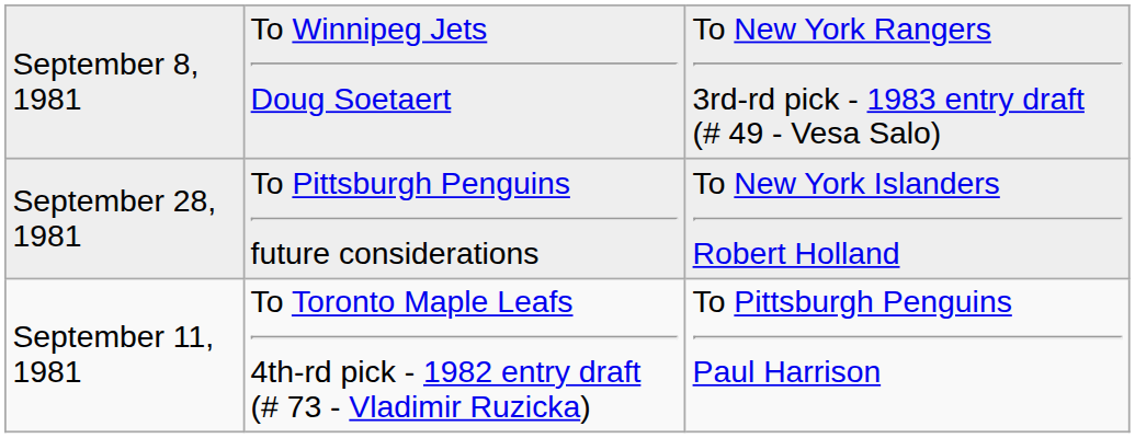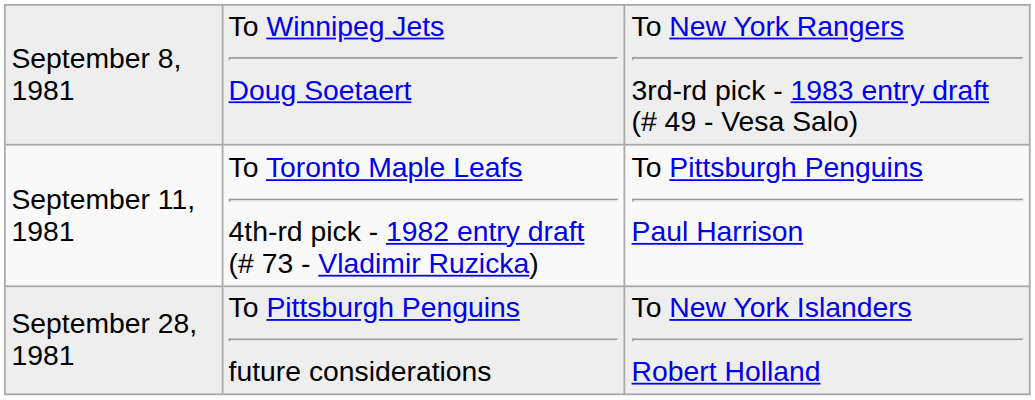 <table class="wikitable" style="border:1px solid #999; width:580px;">
 <tr style="background:#eee;">
 <td>September 8,<br>1981</td>
 <td valign="top">To <a href='#'>Winnipeg Jets</a><hr><a href='#'>Doug Soetaert</a></td>
 <td valign="top">To <a href='#'>New York Rangers</a><hr>3rd-rd pick - <a href='#'>1983 entry draft</a><br>(# 49 - Vesa Salo)</td>
 </tr>
+<tr>
+<td>September 11,<br>1981</td>
+<td valign="top">To <a href='#'>Toronto Maple Leafs</a><hr>4th-rd pick - <a href='#'>1982 entry draft</a><br>(# 73 - <a href='#'>Vladimir Ruzicka</a>)</td>
+<td valign="top">To <a href='#'>Pittsburgh Penguins</a><hr><a href='#'>Paul Harrison</a></td>
+</tr>
 <tr style="background:#eee;">
 <td>September 28,<br>1981</td>
 <td valign="top">To <a href='#'>Pittsburgh Penguins</a><hr>future considerations</td>
 <td valign="top">To <a href='#'>New York Islanders</a><hr><a href='#'>Robert Holland</a></td>
 </tr>
-<tr>
-<td>September 11,<br>1981</td>
-<td valign="top">To <a href='#'>Toronto Maple Leafs</a><hr>4th-rd pick - <a href='#'>1982 entry draft</a><br>(# 73 - <a href='#'>Vladimir Ruzicka</a>)</td>
-<td valign="top">To <a href='#'>Pittsburgh Penguins</a><hr><a href='#'>Paul Harrison</a></td>
-</tr>
 </table>
